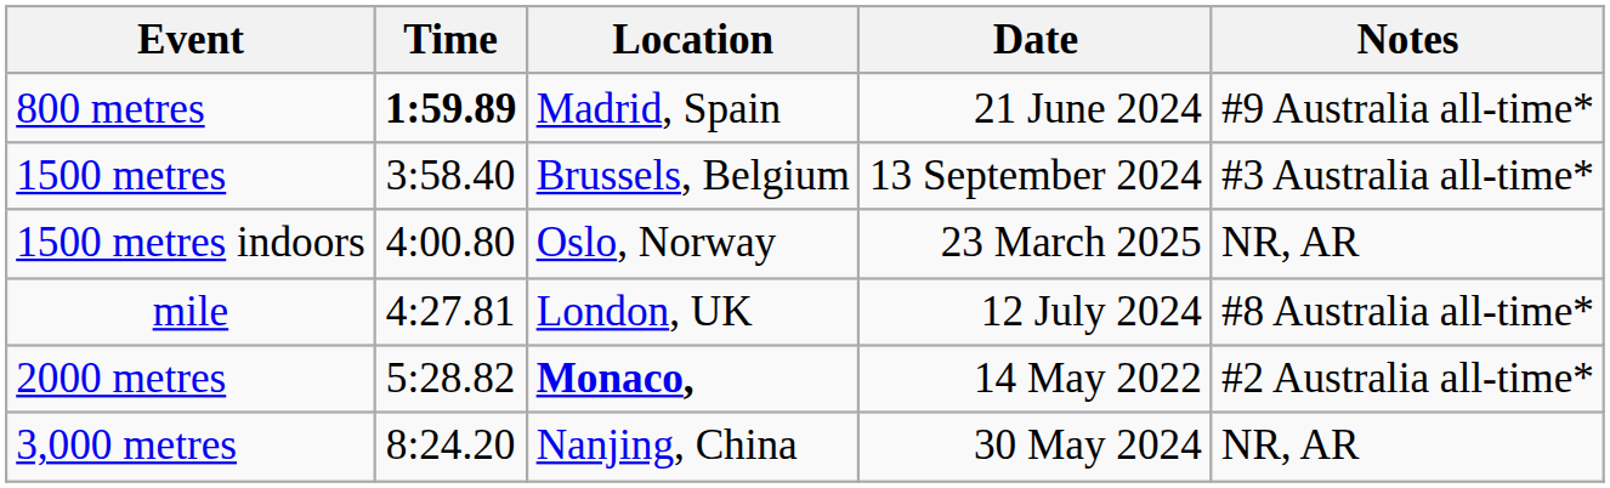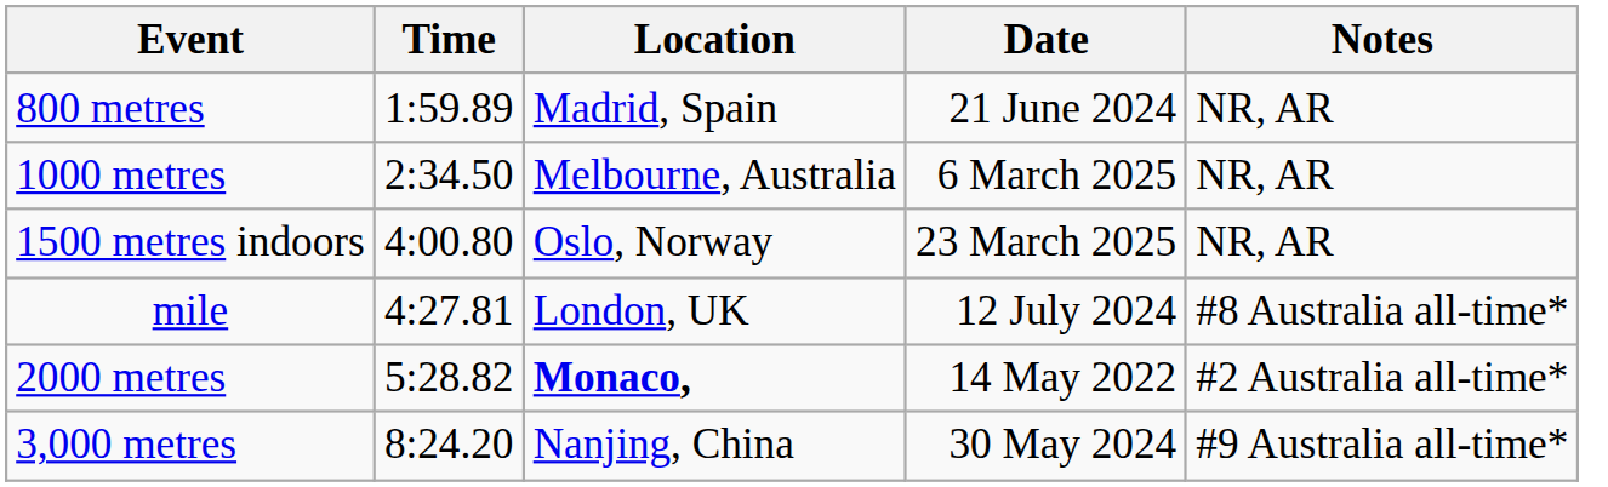 <table class="wikitable">
 <tr>
 <th>Event</th>
 <th>Time</th>
 <th>Location</th>
 <th>Date</th>
 <th>Notes</th>
 </tr>
 <tr>
 <td><a href='#'>800 metres</a></td>
-<td align=center><strong>1:59.89</strong></td>
+<td align=center>1:59.89</td>
 <td><a href='#'>Madrid</a>, Spain</td>
 <td align=right>21 June 2024</td>
-<td>#9 Australia all-time*</td>
+<td>NR, AR</td>
 </tr>
 <tr>
-<td><a href='#'>1500 metres</a></td>
-<td align=center>3:58.40</td>
-<td><a href='#'>Brussels</a>, Belgium</td>
-<td align=right>13 September 2024</td>
-<td>#3 Australia all-time*</td>
+<td><a href='#'>1000 metres</a></td>
+<td align=center>2:34.50</td>
+<td><a href='#'>Melbourne</a>, Australia</td>
+<td align=right>6 March 2025</td>
+<td>NR, AR</td>
 </tr>
 <tr>
 <td><a href='#'>1500 metres</a> indoors</td>
 <td align=center>4:00.80</td>
 <td><a href='#'>Oslo</a>, Norway</td>
 <td align=right>23 March 2025</td>
 <td>NR, AR</td>
 </tr>
 <tr>
 <td align=center><a href='#'>mile</a></td>
 <td align=center>4:27.81</td>
 <td><a href='#'>London</a>, UK</td>
 <td align=right>12 July 2024</td>
 <td>#8 Australia all-time*</td>
 </tr>
 <tr>
 <td><a href='#'>2000 metres</a></td>
 <td align=center>5:28.82</td>
 <td><strong><a href='#'>Monaco</a>,</strong></td>
 <td align=right>14 May 2022</td>
 <td>#2 Australia all-time*</td>
 </tr>
 <tr>
 <td><a href='#'>3,000 metres</a></td>
 <td align=center>8:24.20</td>
 <td><a href='#'>Nanjing</a>, China</td>
 <td align=right>30 May 2024</td>
-<td>NR, AR</td>
+<td>#9 Australia all-time*</td>
 </tr>
 </table>
